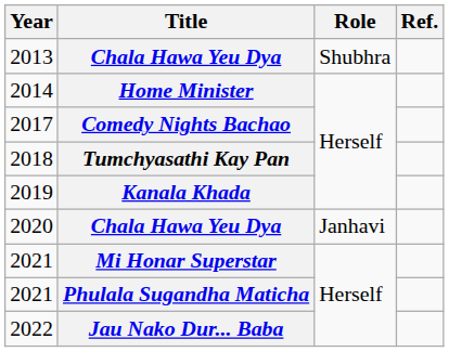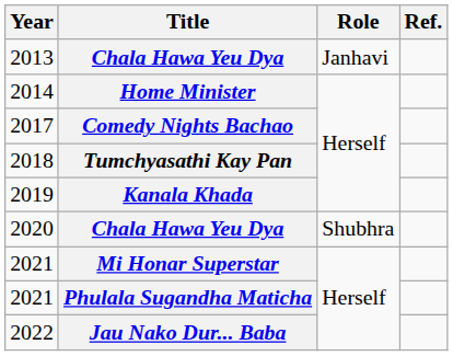 <table class="wikitable plainrowheaders sortable" style="margin-right: 0;">
 <tr>
 <th>Year</th>
 <th>Title</th>
 <th>Role</th>
 <th>Ref.</th>
 </tr>
 <tr>
 <td>2013</td>
 <th scope="row"><em><a href='#'>Chala Hawa Yeu Dya</a></em></th>
-<td>Shubhra</td>
+<td>Janhavi</td>
 <td></td>
 </tr>
 <tr>
 <td>2014</td>
 <th scope="row"><em><a href='#'>Home Minister</a></em></th>
 <td rowspan="4">Herself</td>
 <td></td>
 </tr>
 <tr>
 <td>2017</td>
 <th scope="row"><em><a href='#'>Comedy Nights Bachao</a></em></th>
 <td></td>
 </tr>
 <tr>
 <td>2018</td>
 <th scope="row"><em>Tumchyasathi Kay Pan</em></th>
 <td></td>
 </tr>
 <tr>
 <td>2019</td>
 <th scope="row"><em><a href='#'>Kanala Khada</a></em></th>
 <td></td>
 </tr>
 <tr>
 <td>2020</td>
 <th scope="row"><em><a href='#'>Chala Hawa Yeu Dya</a></em></th>
-<td>Janhavi</td>
+<td>Shubhra</td>
 <td></td>
 </tr>
 <tr>
 <td>2021</td>
 <th scope="row"><em><a href='#'>Mi Honar Superstar</a></em></th>
 <td rowspan="3">Herself</td>
 <td></td>
 </tr>
 <tr>
 <td>2021</td>
 <th scope="row"><em><a href='#'>Phulala Sugandha Maticha</a></em></th>
 <td></td>
 </tr>
 <tr>
 <td>2022</td>
 <th scope="row"><em><a href='#'>Jau Nako Dur... Baba</a></em></th>
 <td></td>
 </tr>
 </table>
